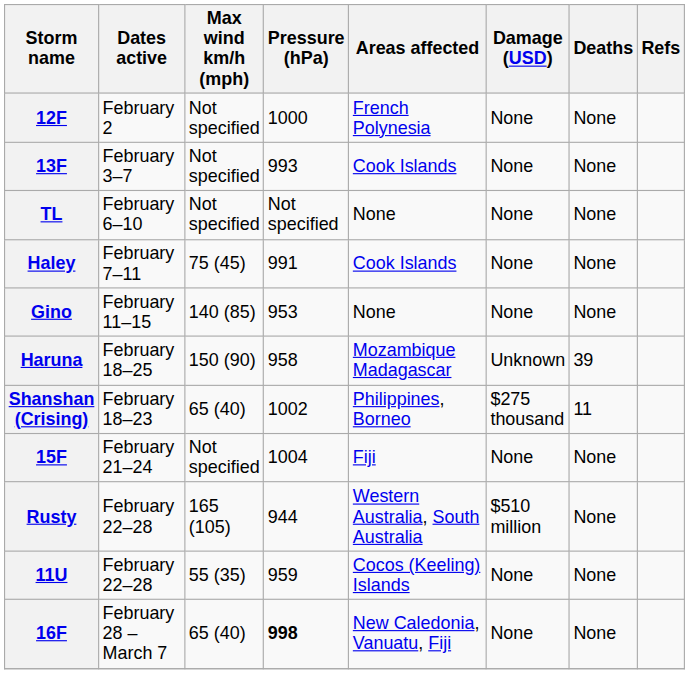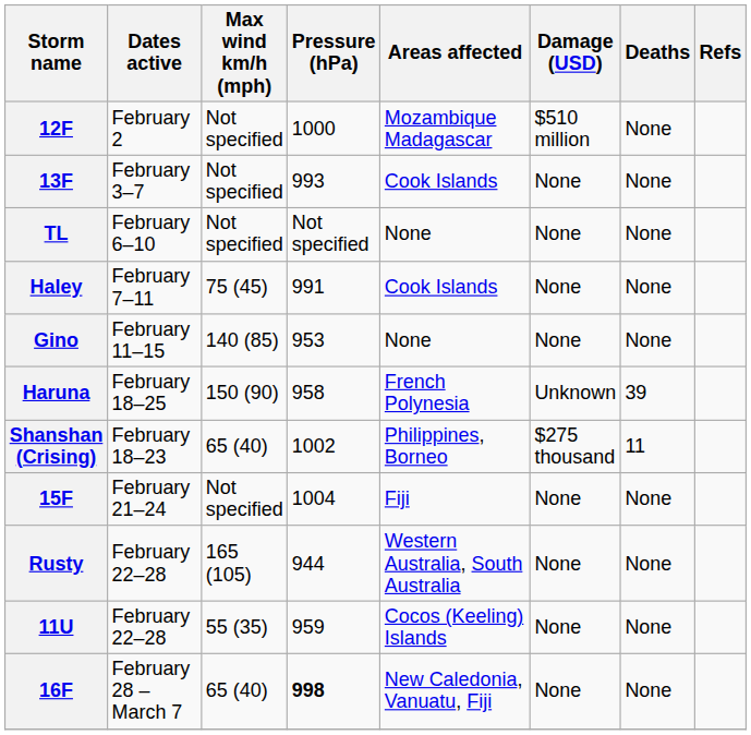 <table class="wikitable sortable">
 <tr>
 <th width="5%">Storm name</th>
 <th width="15%">Dates active</th>
 <th width="10%">Max wind<br>km/h (mph)</th>
 <th width="5%">Pressure<br>(hPa)</th>
 <th width="30%">Areas affected</th>
 <th width="10%">Damage<br>(<a href='#'>USD</a>)</th>
 <th width="5%">Deaths</th>
 <th width="5%">Refs</th>
 </tr>
 <tr>
 <th><a href='#'>12F</a></th>
 <td>February 2</td>
 <td>Not specified</td>
 <td>1000</td>
-<td><a href='#'>French Polynesia</a></td>
-<td>None</td>
+<td><a href='#'>Mozambique</a> <a href='#'>Madagascar</a></td>
+<td>$510 million</td>
 <td>None</td>
 <td></td>
 </tr>
 <tr>
 <th><a href='#'>13F</a></th>
 <td>February 3–7</td>
 <td>Not specified</td>
 <td>993</td>
 <td><a href='#'>Cook Islands</a></td>
 <td>None</td>
 <td>None</td>
 <td></td>
 </tr>
 <tr>
 <th><a href='#'>TL</a></th>
 <td>February 6–10</td>
 <td>Not specified</td>
 <td>Not specified</td>
 <td>None</td>
 <td>None</td>
 <td>None</td>
 <td></td>
 </tr>
 <tr>
 <th><a href='#'>Haley</a></th>
 <td>February 7–11</td>
 <td>75 (45)</td>
 <td>991</td>
 <td><a href='#'>Cook Islands</a></td>
 <td>None</td>
 <td>None</td>
 <td></td>
 </tr>
 <tr>
 <th><a href='#'>Gino</a></th>
 <td>February 11–15</td>
 <td>140 (85)</td>
 <td>953</td>
 <td>None</td>
 <td>None</td>
 <td>None</td>
 <td></td>
 </tr>
 <tr>
 <th><a href='#'>Haruna</a></th>
 <td>February 18–25</td>
 <td>150 (90)</td>
 <td>958</td>
-<td><a href='#'>Mozambique</a> <a href='#'>Madagascar</a></td>
+<td><a href='#'>French Polynesia</a></td>
 <td>Unknown</td>
 <td>39</td>
 <td></td>
 </tr>
 <tr>
 <th><a href='#'>Shanshan (Crising)</a></th>
 <td>February 18–23</td>
 <td>65 (40)</td>
 <td>1002</td>
 <td><a href='#'>Philippines</a>, <a href='#'>Borneo</a></td>
 <td>$275 thousand</td>
 <td>11</td>
 <td></td>
 </tr>
 <tr>
 <th><a href='#'>15F</a></th>
 <td>February 21–24</td>
 <td>Not specified</td>
 <td>1004</td>
 <td><a href='#'>Fiji</a></td>
 <td>None</td>
 <td>None</td>
 <td></td>
 </tr>
 <tr>
 <th><a href='#'>Rusty</a></th>
 <td>February 22–28</td>
 <td>165 (105)</td>
 <td>944</td>
 <td><a href='#'>Western Australia</a>, <a href='#'>South Australia</a></td>
-<td>$510 million</td>
+<td>None</td>
 <td>None</td>
 <td></td>
 </tr>
 <tr>
 <th><a href='#'>11U</a></th>
 <td>February 22–28</td>
 <td>55 (35)</td>
 <td>959</td>
 <td><a href='#'>Cocos (Keeling) Islands</a></td>
 <td>None</td>
 <td>None</td>
 <td></td>
 </tr>
 <tr>
 <th><a href='#'>16F</a></th>
 <td>February 28 –March 7</td>
 <td>65 (40)</td>
 <td><strong>998</strong></td>
 <td><a href='#'>New Caledonia</a>, <a href='#'>Vanuatu</a>, <a href='#'>Fiji</a></td>
 <td>None</td>
 <td>None</td>
 <td></td>
 </tr>
 <tr>
 </tr>
 </table>
